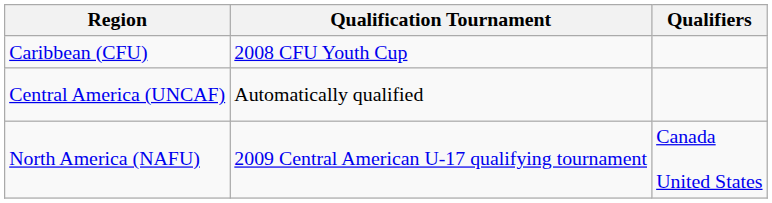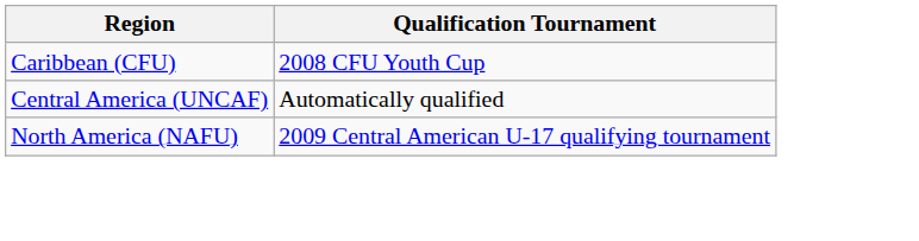 <table class=wikitable>
 <tr>
 <th>Region</th>
 <th>Qualification Tournament</th>
-<th>Qualifiers</th>
 </tr>
 <tr>
 <td><a href='#'>Caribbean (CFU)</a></td>
 <td><a href='#'>2008 CFU Youth Cup</a></td>
-<td><br></td>
 </tr>
 <tr>
 <td><a href='#'>Central America (UNCAF)</a></td>
 <td>Automatically qualified</td>
-<td><br><br></td>
 </tr>
 <tr>
 <td><a href='#'>North America (NAFU)</a></td>
 <td><a href='#'>2009 Central American U-17 qualifying tournament</a></td>
-<td> <a href='#'>Canada</a><br><br> <a href='#'>United States</a></td>
 </tr>
 </table>
